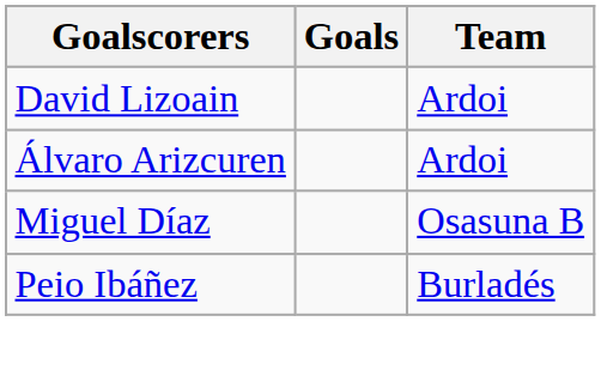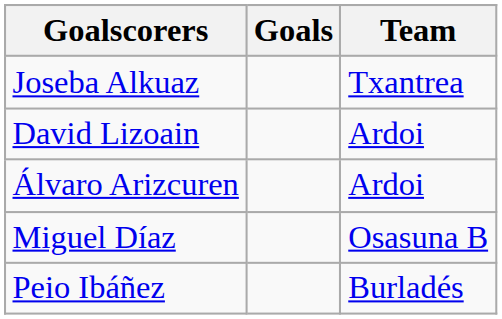 <table class="wikitable sortable" class="wikitable">
 <tr style="background:#ccc; text-align:center;">
 <th>Goalscorers</th>
 <th>Goals</th>
 <th>Team</th>
+</tr>
+<tr>
+<td> <a href='#'>Joseba Alkuaz</a></td>
+<td></td>
+<td><a href='#'>Txantrea</a></td>
 </tr>
 <tr>
 <td> <a href='#'>David Lizoain</a></td>
 <td></td>
 <td><a href='#'>Ardoi</a></td>
 </tr>
 <tr>
 <td> <a href='#'>Álvaro Arizcuren</a></td>
 <td></td>
 <td><a href='#'>Ardoi</a></td>
 </tr>
 <tr>
 <td> <a href='#'>Miguel Díaz</a></td>
 <td></td>
 <td><a href='#'>Osasuna B</a></td>
 </tr>
 <tr>
 <td> <a href='#'>Peio Ibáñez</a></td>
 <td></td>
 <td><a href='#'>Burladés</a></td>
 </tr>
 </table>
